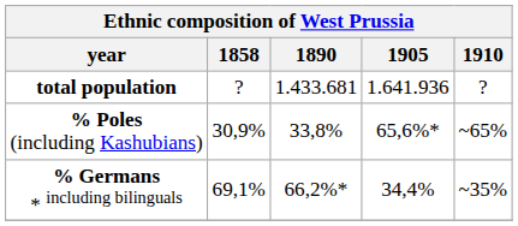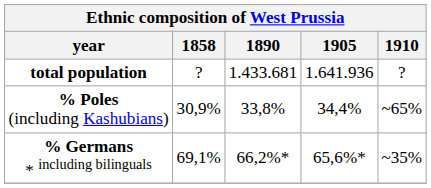 <table class="wikitable"  valign="top">
 <tr bgcolor=white align="center">
 <th bgcolor=#BBCCFF align="left" colspan="5">Ethnic composition of <a href='#'>West Prussia</a></th>
 </tr>
 <tr bgcolor=white align="center">
 <th align="center"><strong>year</strong></th>
 <th>1858</th>
 <th>1890</th>
 <th>1905</th>
 <th>1910</th>
 </tr>
 <tr bgcolor=white align="center">
 <td align="center"><strong>total population</strong></td>
 <td>?</td>
 <td>1.433.681</td>
 <td>1.641.936</td>
 <td>?</td>
 </tr>
 <tr bgcolor=white align="center">
 <td align="center"><strong>% Poles</strong> <br>(including <a href='#'>Kashubians</a>)<br></td>
 <td>30,9%</td>
 <td>33,8%</td>
-<td>65,6%*</td>
+<td>34,4%</td>
 <td>~65%</td>
 </tr>
 <tr bgcolor=white align="center">
 <td align="center"><strong>% Germans</strong> <br>* <sup>including bilinguals</sup></td>
 <td>69,1%</td>
 <td>66,2%*</td>
-<td>34,4%</td>
+<td>65,6%*</td>
 <td>~35%</td>
 </tr>
 <tr>
 </tr>
 </table>
